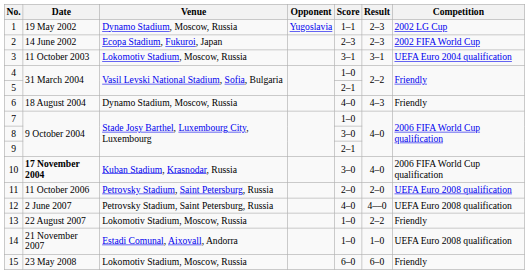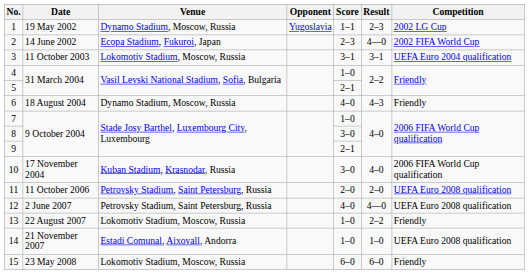 <table class="wikitable sortable">
 <tr>
 <th scope="col">No.</th>
 <th scope="col">Date</th>
 <th scope="col">Venue</th>
 <th scope="col">Opponent</th>
 <th scope="col">Score</th>
 <th scope="col">Result</th>
 <th scope="col">Competition</th>
 </tr>
 <tr>
 <td style="text-align:center">1</td>
 <td>19 May 2002</td>
 <td><a href='#'>Dynamo Stadium</a>, Moscow, Russia</td>
 <td> <a href='#'>Yugoslavia</a></td>
 <td style="text-align:center">1–1</td>
 <td style="text-align:center">2–3</td>
 <td><a href='#'>2002 LG Cup</a></td>
 </tr>
 <tr>
 <td style="text-align:center">2</td>
 <td>14 June 2002</td>
 <td><a href='#'>Ecopa Stadium</a>, <a href='#'>Fukuroi</a>, Japan</td>
 <td></td>
 <td style="text-align:center">2–3</td>
-<td style="text-align:center">2–3</td>
+<td style="text-align:center">4––0</td>
 <td><a href='#'>2002 FIFA World Cup</a></td>
 </tr>
 <tr>
 <td style="text-align:center">3</td>
 <td>11 October 2003</td>
 <td><a href='#'>Lokomotiv Stadium</a>, Moscow, Russia</td>
 <td></td>
 <td style="text-align:center">3–1</td>
 <td style="text-align:center">3–1</td>
 <td><a href='#'>UEFA Euro 2004 qualification</a></td>
 </tr>
 <tr>
 <td style="text-align:center">4</td>
 <td rowspan="2">31 March 2004</td>
 <td rowspan="2"><a href='#'>Vasil Levski National Stadium</a>, <a href='#'>Sofia</a>, Bulgaria</td>
 <td rowspan="2"></td>
 <td style="text-align:center">1–0</td>
 <td rowspan="2" style="text-align:center">2–2</td>
 <td rowspan="2"><a href='#'>Friendly</a></td>
 </tr>
 <tr>
 <td style="text-align:center">5</td>
 <td style="text-align:center">2–1</td>
 </tr>
 <tr>
 <td style="text-align:center">6</td>
 <td>18 August 2004</td>
 <td>Dynamo Stadium, Moscow, Russia</td>
 <td></td>
 <td style="text-align:center">4–0</td>
 <td style="text-align:center">4–3</td>
 <td>Friendly</td>
 </tr>
 <tr>
 <td style="text-align:center">7</td>
 <td rowspan="3">9 October 2004</td>
 <td rowspan="3"><a href='#'>Stade Josy Barthel</a>, <a href='#'>Luxembourg City</a>, Luxembourg</td>
 <td rowspan="3"></td>
 <td style="text-align:center">1–0</td>
 <td rowspan="3" style="text-align:center">4–0</td>
 <td rowspan="3"><a href='#'>2006 FIFA World Cup qualification</a></td>
 </tr>
 <tr>
 <td style="text-align:center">8</td>
 <td style="text-align:center">3–0</td>
 </tr>
 <tr>
 <td style="text-align:center">9</td>
 <td style="text-align:center">2–1</td>
 </tr>
 <tr>
 <td style="text-align:center">10</td>
-<td><strong>17 November 2004</strong></td>
+<td>17 November 2004</td>
 <td><a href='#'>Kuban Stadium</a>, <a href='#'>Krasnodar</a>, Russia</td>
 <td></td>
 <td style="text-align:center">3–0</td>
 <td style="text-align:center">4–0</td>
 <td>2006 FIFA World Cup qualification</td>
 </tr>
 <tr>
 <td style="text-align:center">11</td>
 <td>11 October 2006</td>
 <td><a href='#'>Petrovsky Stadium</a>, <a href='#'>Saint Petersburg</a>, Russia</td>
 <td></td>
 <td style="text-align:center">2–0</td>
 <td style="text-align:center">2–0</td>
 <td><a href='#'>UEFA Euro 2008 qualification</a></td>
 </tr>
 <tr>
 <td style="text-align:center">12</td>
 <td>2 June 2007</td>
 <td>Petrovsky Stadium, Saint Petersburg, Russia</td>
 <td></td>
 <td style="text-align:center">4–0</td>
 <td style="text-align:center">4––0</td>
 <td>UEFA Euro 2008 qualification</td>
 </tr>
 <tr>
 <td style="text-align:center">13</td>
 <td>22 August 2007</td>
 <td>Lokomotiv Stadium, Moscow, Russia</td>
 <td></td>
 <td style="text-align:center">1–0</td>
 <td style="text-align:center">2–2</td>
 <td>Friendly</td>
 </tr>
 <tr>
 <td style="text-align:center">14</td>
 <td>21 November 2007</td>
 <td><a href='#'>Estadi Comunal</a>, <a href='#'>Aixovall</a>, Andorra</td>
 <td></td>
 <td style="text-align:center">1–0</td>
 <td style="text-align:center">1–0</td>
 <td>UEFA Euro 2008 qualification</td>
 </tr>
 <tr>
 <td style="text-align:center">15</td>
 <td>23 May 2008</td>
 <td>Lokomotiv Stadium, Moscow, Russia</td>
 <td></td>
 <td style="text-align:center">6–0</td>
 <td style="text-align:center">6–0</td>
 <td>Friendly</td>
 </tr>
 </table>
